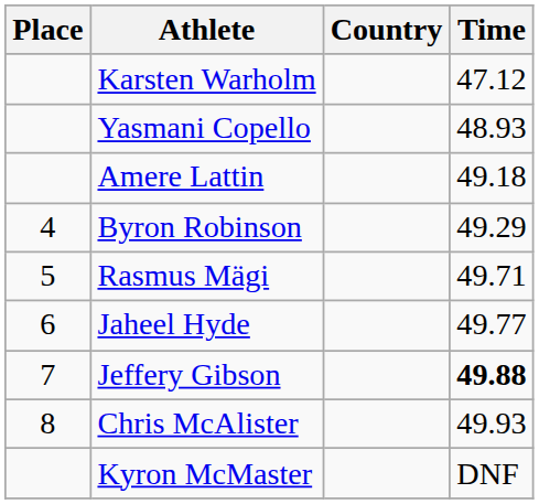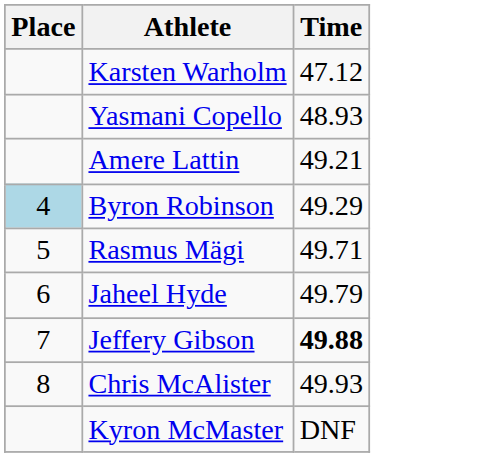 <table class="wikitable">
 <tr>
 <th>Place</th>
 <th>Athlete</th>
-<th>Country</th>
 <th>Time</th>
 </tr>
 <tr>
 <td align=center></td>
 <td><a href='#'>Karsten Warholm</a></td>
-<td></td>
 <td>47.12</td>
 </tr>
 <tr>
 <td align=center></td>
 <td><a href='#'>Yasmani Copello</a></td>
-<td></td>
 <td>48.93</td>
 </tr>
 <tr>
 <td align=center></td>
 <td><a href='#'>Amere Lattin</a></td>
-<td></td>
-<td>49.18</td>
+<td>49.21</td>
 </tr>
 <tr>
-<td align=center>4</td>
+<td align=center style="background: lightblue;">4</td>
 <td><a href='#'>Byron Robinson</a></td>
-<td></td>
 <td>49.29</td>
 </tr>
 <tr>
 <td align=center>5</td>
 <td><a href='#'>Rasmus Mägi</a></td>
-<td></td>
 <td>49.71</td>
 </tr>
 <tr>
 <td align=center>6</td>
 <td><a href='#'>Jaheel Hyde</a></td>
-<td></td>
-<td>49.77</td>
+<td>49.79</td>
 </tr>
 <tr>
 <td align=center>7</td>
 <td><a href='#'>Jeffery Gibson</a></td>
-<td></td>
 <td><strong>49.88</strong></td>
 </tr>
 <tr>
 <td align=center>8</td>
 <td><a href='#'>Chris McAlister</a></td>
-<td></td>
 <td>49.93</td>
 </tr>
 <tr>
 <td align=center></td>
 <td><a href='#'>Kyron McMaster</a></td>
-<td></td>
 <td>DNF</td>
 </tr>
 </table>
